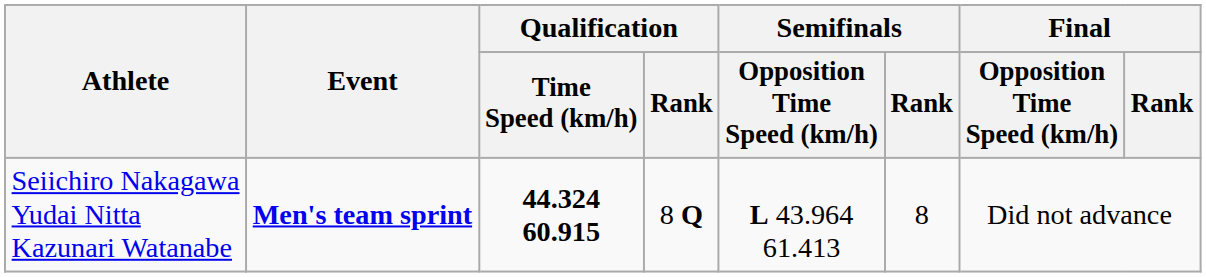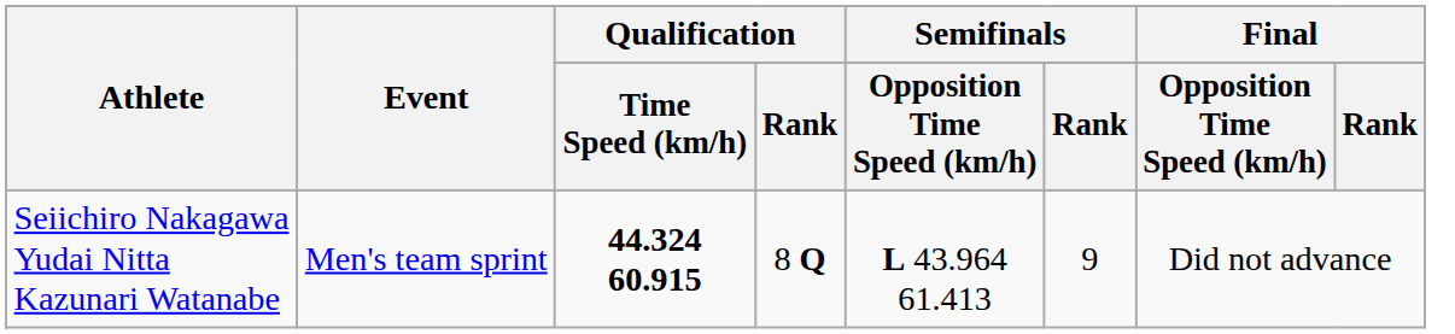 <table class="wikitable" style="font-size:90%">
 <tr>
 <th rowspan="2">Athlete</th>
 <th rowspan="2">Event</th>
 <th colspan=2>Qualification</th>
 <th colspan=2>Semifinals</th>
 <th colspan=2>Final</th>
 </tr>
 <tr style="font-size:95%">
 <th>Time<br>Speed (km/h)</th>
 <th>Rank</th>
 <th>Opposition<br>Time<br>Speed (km/h)</th>
 <th>Rank</th>
 <th>Opposition<br>Time<br>Speed (km/h)</th>
 <th>Rank</th>
 </tr>
 <tr align=center>
 <td align=left><a href='#'>Seiichiro Nakagawa</a><br><a href='#'>Yudai Nitta</a><br><a href='#'>Kazunari Watanabe</a></td>
-<td align=left><strong><a href='#'>Men's team sprint</a></strong></td>
+<td align=left><a href='#'>Men's team sprint</a></td>
 <td><strong>44.324<br>60.915</strong></td>
 <td>8 <strong>Q</strong></td>
 <td><br><strong>L</strong> 43.964<br>61.413</td>
-<td>8</td>
+<td>9</td>
 <td colspan=2>Did not advance</td>
 </tr>
 </table>
